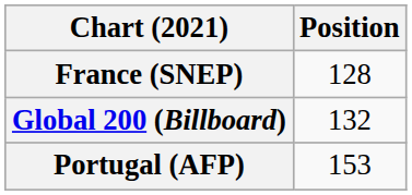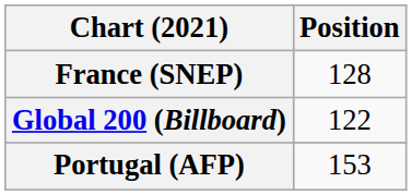 <table class="wikitable sortable plainrowheaders" style="text-align:center">
 <tr>
 <th scope="col">Chart (2021)</th>
 <th scope="col">Position</th>
 </tr>
 <tr>
 <th scope="row">France (SNEP)</th>
 <td>128</td>
 </tr>
 <tr>
 <th scope="row"><a href='#'>Global 200</a> (<em>Billboard</em>)</th>
-<td>132</td>
+<td>122</td>
 </tr>
 <tr>
 <th scope="row">Portugal (AFP)</th>
 <td>153</td>
 </tr>
 </table>
